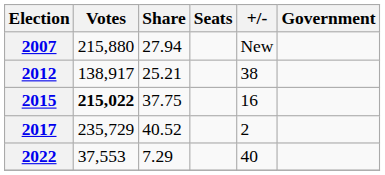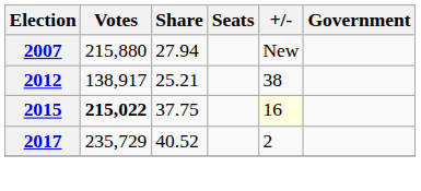 <table class="wikitable">
 <tr>
 <th>Election</th>
 <th>Votes</th>
 <th>Share</th>
 <th>Seats</th>
 <th>+/-</th>
 <th>Government</th>
 </tr>
 <tr>
 <th><a href='#'>2007</a></th>
 <td>215,880</td>
 <td>27.94</td>
 <td></td>
 <td>New</td>
 <td></td>
 </tr>
 <tr>
 <th><a href='#'>2012</a></th>
 <td>138,917</td>
 <td>25.21</td>
 <td></td>
 <td> 38</td>
 <td></td>
 </tr>
 <tr>
 <th><a href='#'>2015</a></th>
 <td><strong>215,022</strong></td>
 <td>37.75</td>
 <td></td>
-<td> 16</td>
+<td style="background: lightyellow;"> 16</td>
 <td></td>
 </tr>
 <tr>
 <th><a href='#'>2017</a></th>
 <td>235,729</td>
 <td>40.52</td>
 <td></td>
 <td> 2</td>
 <td></td>
 </tr>
 <tr>
-<th><a href='#'>2022</a></th>
-<td>37,553</td>
-<td>7.29</td>
-<td></td>
-<td> 40</td>
-<td></td>
-</tr>
-<tr>
 </tr>
 </table>
